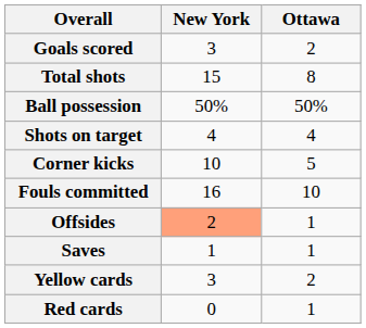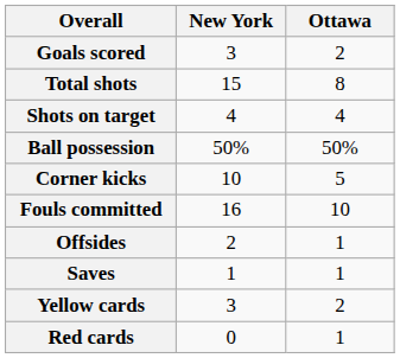 <table class="wikitable plainrowheaders" style="text-align:center">
 <tr>
 <th width=130>Overall</th>
 <th width=80>New York</th>
 <th width=80>Ottawa</th>
 </tr>
 <tr>
 <th scope=row>Goals scored</th>
 <td>3</td>
 <td>2</td>
 </tr>
 <tr>
 <th scope=row>Total shots</th>
 <td>15</td>
 <td>8</td>
 </tr>
 <tr>
+<th scope=row>Shots on target</th>
+<td>4</td>
+<td>4</td>
+</tr>
+<tr>
 <th scope=row>Ball possession</th>
 <td>50%</td>
 <td>50%</td>
-</tr>
-<tr>
-<th scope=row>Shots on target</th>
-<td>4</td>
-<td>4</td>
 </tr>
 <tr>
 <th scope=row>Corner kicks</th>
 <td>10</td>
 <td>5</td>
 </tr>
 <tr>
 <th scope=row>Fouls committed</th>
 <td>16</td>
 <td>10</td>
 </tr>
 <tr>
 <th scope=row>Offsides</th>
-<td style="background: lightsalmon;">2</td>
+<td>2</td>
 <td>1</td>
 </tr>
 <tr>
 <th scope=row>Saves</th>
 <td>1</td>
 <td>1</td>
 </tr>
 <tr>
 <th scope=row>Yellow cards</th>
 <td>3</td>
 <td>2</td>
 </tr>
 <tr>
 <th scope=row>Red cards</th>
 <td>0</td>
 <td>1</td>
 </tr>
 </table>
